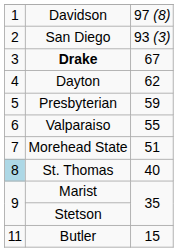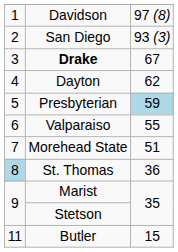 <table class="wikitable">
 <tr align="center">
 </tr>
 <tr align="center">
 <td>1</td>
 <td>Davidson</td>
 <td>97 <em>(8)</em></td>
 </tr>
 <tr align="center">
 <td>2</td>
 <td>San Diego</td>
 <td>93 <em>(3)</em></td>
 </tr>
 <tr align="center">
 <td>3</td>
 <td><strong>Drake</strong></td>
 <td>67</td>
 </tr>
 <tr align="center">
 <td>4</td>
 <td>Dayton</td>
 <td>62</td>
 </tr>
 <tr align="center">
 <td>5</td>
 <td>Presbyterian</td>
-<td>59</td>
+<td style="background: lightblue;">59</td>
 </tr>
 <tr align="center">
 <td>6</td>
 <td>Valparaiso</td>
 <td>55</td>
 </tr>
 <tr align="center">
 <td>7</td>
 <td>Morehead State</td>
 <td>51</td>
 </tr>
 <tr align="center">
 <td style="background: lightblue;">8</td>
 <td>St. Thomas</td>
-<td>40</td>
+<td>36</td>
 </tr>
 <tr align="center">
 <td rowspan=2>9</td>
 <td>Marist</td>
 <td rowspan=2>35</td>
 </tr>
 <tr align="center">
 <td>Stetson</td>
 </tr>
 <tr align="center">
 <td>11</td>
 <td>Butler</td>
 <td>15</td>
 </tr>
 </table>
